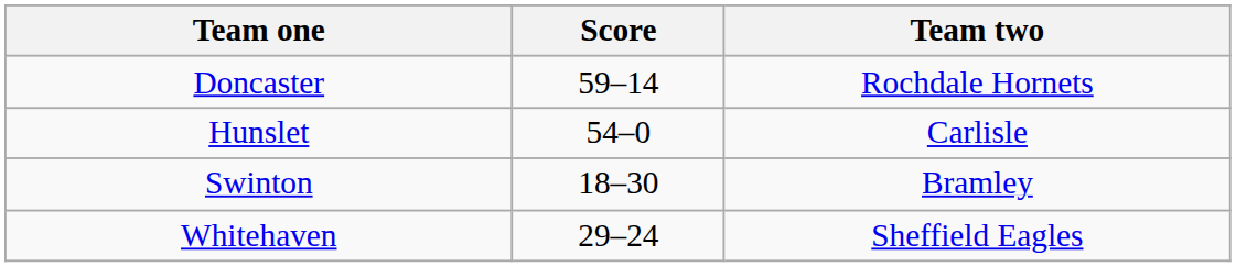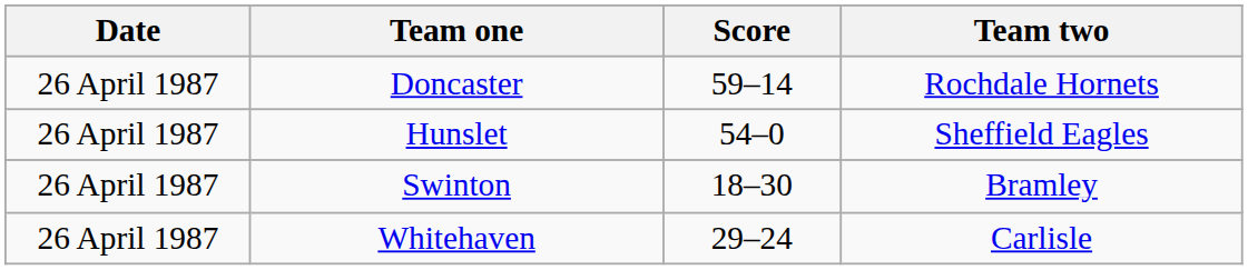 <table class="wikitable" style="text-align: center">
 <tr>
+<th width=150>Date</th>
 <th width=250>Team one</th>
 <th width=100>Score</th>
 <th width=250>Team two</th>
 </tr>
 <tr>
+<td>26 April 1987</td>
 <td><a href='#'>Doncaster</a></td>
 <td>59–14</td>
 <td><a href='#'>Rochdale Hornets</a></td>
 </tr>
 <tr>
+<td>26 April 1987</td>
 <td><a href='#'>Hunslet</a></td>
 <td>54–0</td>
-<td><a href='#'>Carlisle</a></td>
+<td><a href='#'>Sheffield Eagles</a></td>
 </tr>
 <tr>
+<td>26 April 1987</td>
 <td><a href='#'>Swinton</a></td>
 <td>18–30</td>
 <td><a href='#'>Bramley</a></td>
 </tr>
 <tr>
+<td>26 April 1987</td>
 <td><a href='#'>Whitehaven</a></td>
 <td>29–24</td>
-<td><a href='#'>Sheffield Eagles</a></td>
+<td><a href='#'>Carlisle</a></td>
 </tr>
 </table>
